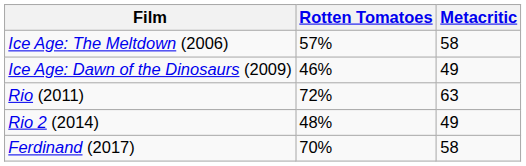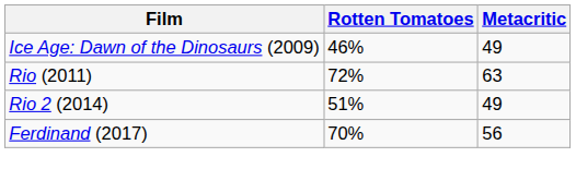 <table class="wikitable sortable">
 <tr>
 <th>Film</th>
 <th><a href='#'>Rotten Tomatoes</a></th>
 <th><a href='#'>Metacritic</a></th>
-</tr>
-<tr>
-<td><em><a href='#'>Ice Age: The Meltdown</a></em> (2006)</td>
-<td>57%</td>
-<td>58</td>
 </tr>
 <tr>
 <td><em><a href='#'>Ice Age: Dawn of the Dinosaurs</a></em> (2009)</td>
 <td>46%</td>
 <td>49</td>
 </tr>
 <tr>
 <td><em><a href='#'>Rio</a></em> (2011)</td>
 <td>72%</td>
 <td>63</td>
 </tr>
 <tr>
 <td><em><a href='#'>Rio 2</a></em> (2014)</td>
-<td>48%</td>
+<td>51%</td>
 <td>49</td>
 </tr>
 <tr>
 <td><em><a href='#'>Ferdinand</a></em> (2017)</td>
 <td>70%</td>
-<td>58</td>
+<td>56</td>
 </tr>
 </table>
